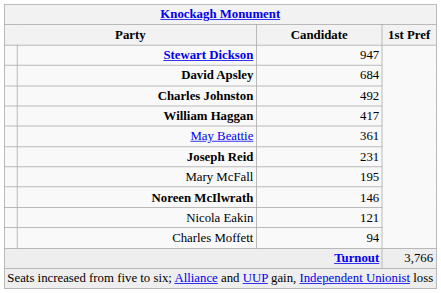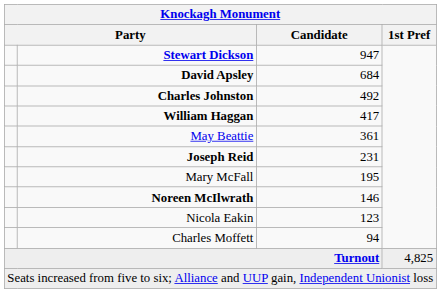 <table class="wikitable">
 <tr>
 <th colspan="4" align="center"><a href='#'>Knockagh Monument</a></th>
 </tr>
 <tr>
 <th colspan="2" align="center" width=200>Party</th>
 <th width=150>Candidate</th>
 <th width=60>1st Pref</th>
 </tr>
 <tr>
 <td></td>
 <td align="right"><strong><a href='#'>Stewart Dickson</a></strong></td>
 <td align="right">947</td>
 </tr>
 <tr>
 <td></td>
 <td align="right"><strong>David Apsley</strong></td>
 <td align="right">684</td>
 </tr>
 <tr>
 <td></td>
 <td align="right"><strong>Charles Johnston</strong></td>
 <td align="right">492</td>
 </tr>
 <tr>
 <td></td>
 <td align="right"><strong>William Haggan</strong></td>
 <td align="right">417</td>
 </tr>
 <tr>
 <td></td>
 <td align="right"><a href='#'>May Beattie</a></td>
 <td align="right">361</td>
 </tr>
 <tr>
 <td></td>
 <td align="right"><strong>Joseph Reid</strong></td>
 <td align="right">231</td>
 </tr>
 <tr>
 <td></td>
 <td align="right">Mary McFall</td>
 <td align="right">195</td>
 </tr>
 <tr>
 <td></td>
 <td align="right"><strong>Noreen McIlwrath</strong></td>
 <td align="right">146</td>
 </tr>
 <tr>
 <td></td>
 <td align="right">Nicola Eakin</td>
-<td align="right">121</td>
+<td align="right">123</td>
 </tr>
 <tr>
 <td></td>
 <td align="right">Charles Moffett</td>
 <td align="right">94</td>
 </tr>
 <tr bgcolor="EEEEEE">
 <td colspan=3 align="right"><strong><a href='#'>Turnout</a></strong></td>
-<td align="right">3,766</td>
+<td align="right">4,825</td>
 </tr>
 <tr bgcolor="EEEEEE">
 <td colspan=4>Seats increased from five to six; <a href='#'>Alliance</a> and <a href='#'>UUP</a> gain, <a href='#'>Independent Unionist</a> loss</td>
 </tr>
 </table>
